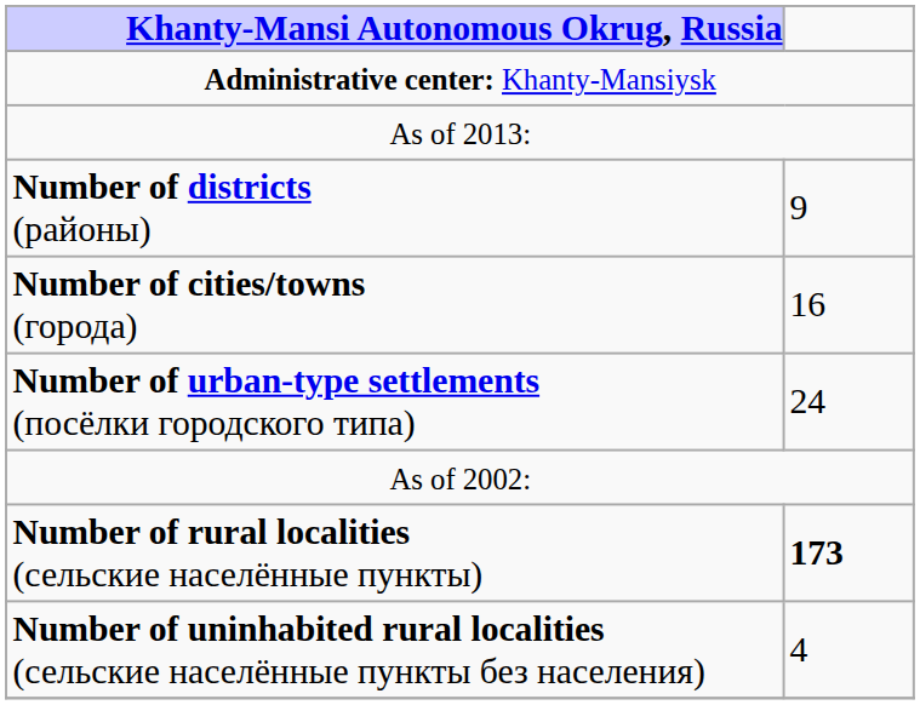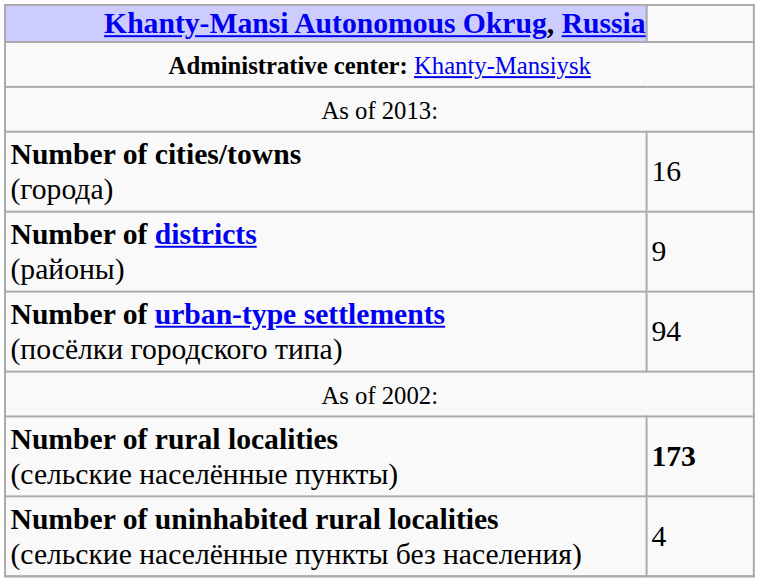 <table border=1 align="right" cellpadding=2 cellspacing=0 style="margin: 0 0 1em 1em; background: #f9f9f9; border: 1px #aaa solid; border-collapse: collapse; font-size: 95%;">
 <tr>
 <th bgcolor="#ccccff" style="padding:0 0 0 50px;"><a href='#'>Khanty-Mansi Autonomous Okrug</a>, <a href='#'>Russia</a></th>
 <td width="50px"></td>
 </tr>
 <tr>
 <td colspan=2 align="center"><small><strong>Administrative center:</strong> <a href='#'>Khanty-Mansiysk</a></small></td>
 </tr>
 <tr>
 <td colspan=2 align="center"><small>As of 2013:</small></td>
 </tr>
 <tr>
+<td><strong>Number of cities/towns</strong><br>(города)</td>
+<td>16</td>
+</tr>
+<tr>
 <td><strong>Number of <a href='#'>districts</a></strong><br>(районы)</td>
 <td>9</td>
 </tr>
 <tr>
-<td><strong>Number of cities/towns</strong><br>(города)</td>
-<td>16</td>
-</tr>
-<tr>
 <td><strong>Number of <a href='#'>urban-type settlements</a></strong><br>(посёлки городского типа)</td>
-<td>24</td>
+<td>94</td>
 </tr>
 <tr>
 <td colspan=2 align="center"><small>As of 2002:</small></td>
 </tr>
 <tr>
 <td><strong>Number of rural localities</strong><br>(сельские населённые пункты)</td>
 <td><strong>173</strong></td>
 </tr>
 <tr>
 <td><strong>Number of uninhabited rural localities</strong><br>(сельские населённые пункты без населения)</td>
 <td>4</td>
 </tr>
 <tr>
 </tr>
 </table>
